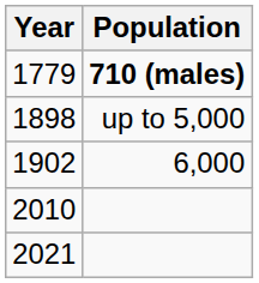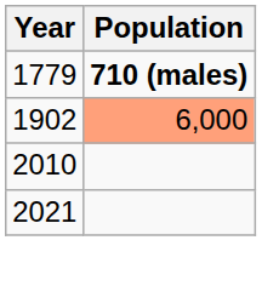 <table class="wikitable">
 <tr>
 <th>Year</th>
 <th>Population</th>
 </tr>
 <tr>
 <td>1779</td>
 <td align="right"><strong>710 (males)</strong></td>
 </tr>
 <tr>
-<td>1898</td>
-<td align="right">up to 5,000</td>
-</tr>
-<tr>
 <td>1902</td>
-<td align="right">6,000</td>
+<td align="right" style="background: lightsalmon;">6,000</td>
 </tr>
 <tr>
 <td>2010</td>
 <td align="right"></td>
 </tr>
 <tr>
 <td>2021</td>
 <td align="right"></td>
 </tr>
 </table>
